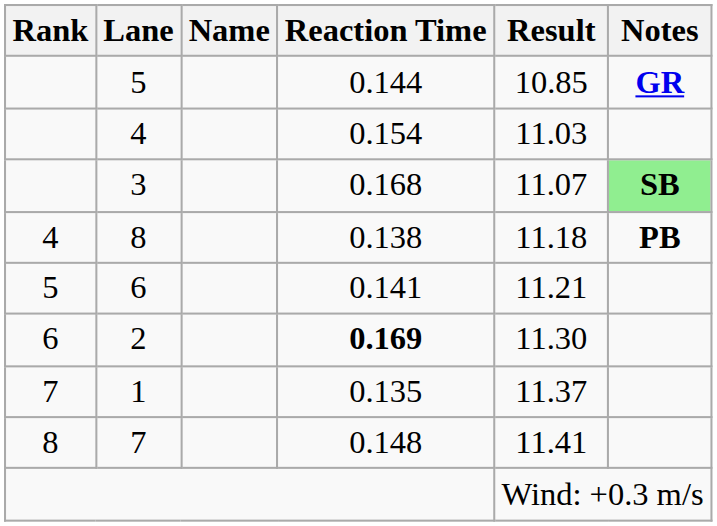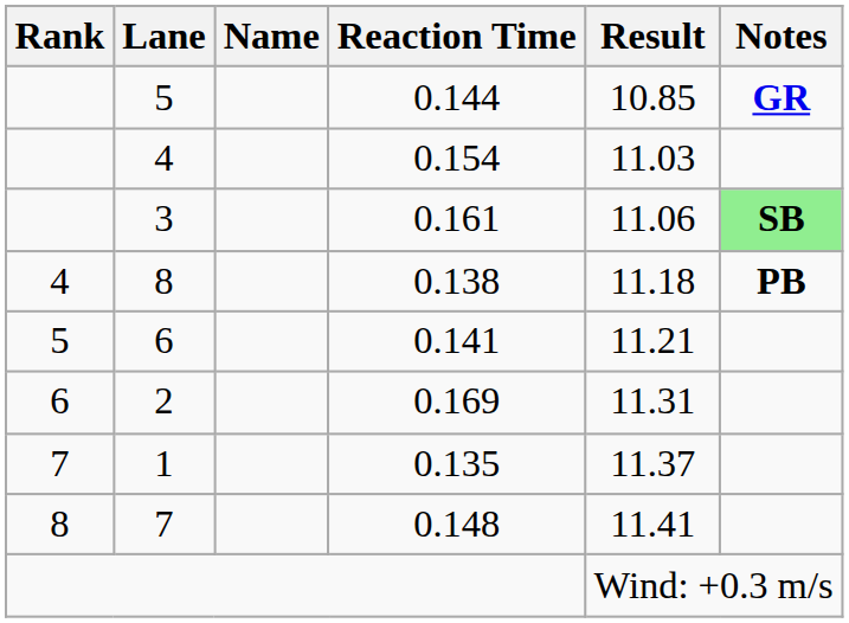 <table class="wikitable" style="text-align:center">
 <tr>
 <th>Rank</th>
 <th>Lane</th>
 <th>Name</th>
 <th>Reaction Time</th>
 <th>Result</th>
 <th>Notes</th>
 </tr>
 <tr>
 <td></td>
 <td>5</td>
 <td align="left"></td>
 <td>0.144</td>
 <td>10.85</td>
 <td><strong><a href='#'>GR</a></strong></td>
 </tr>
 <tr>
 <td></td>
 <td>4</td>
 <td align="left"></td>
 <td>0.154</td>
 <td>11.03</td>
 <td></td>
 </tr>
 <tr>
 <td></td>
 <td>3</td>
 <td align="left"></td>
-<td>0.168</td>
-<td>11.07</td>
+<td>0.161</td>
+<td>11.06</td>
 <td style="background: lightgreen;"><strong>SB</strong></td>
 </tr>
 <tr>
 <td>4</td>
 <td>8</td>
 <td align="left"></td>
 <td>0.138</td>
 <td>11.18</td>
 <td><strong>PB</strong></td>
 </tr>
 <tr>
 <td>5</td>
 <td>6</td>
 <td align="left"></td>
 <td>0.141</td>
 <td>11.21</td>
 <td></td>
 </tr>
 <tr>
 <td>6</td>
 <td>2</td>
 <td align="left"></td>
-<td><strong>0.169</strong></td>
-<td>11.30</td>
+<td>0.169</td>
+<td>11.31</td>
 <td></td>
 </tr>
 <tr>
 <td>7</td>
 <td>1</td>
 <td align="left"></td>
 <td>0.135</td>
 <td>11.37</td>
 <td></td>
 </tr>
 <tr>
 <td>8</td>
 <td>7</td>
 <td align="left"></td>
 <td>0.148</td>
 <td>11.41</td>
 <td></td>
 </tr>
 <tr class="sortbottom">
 <td colspan=4></td>
 <td colspan="3" style="text-align:left;">Wind: +0.3 m/s</td>
 </tr>
 </table>
